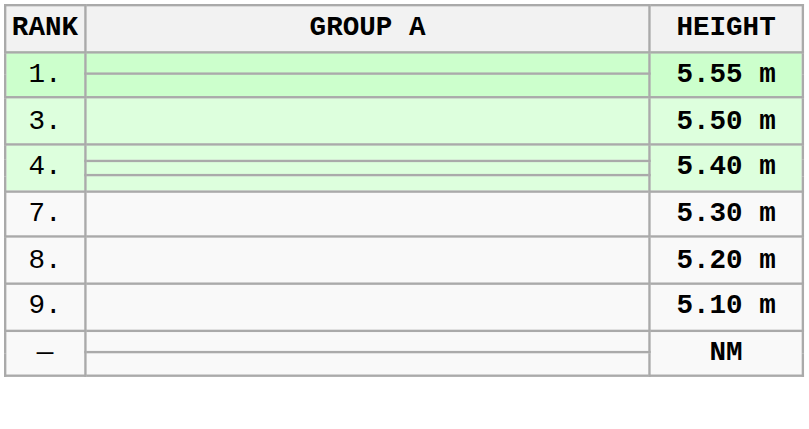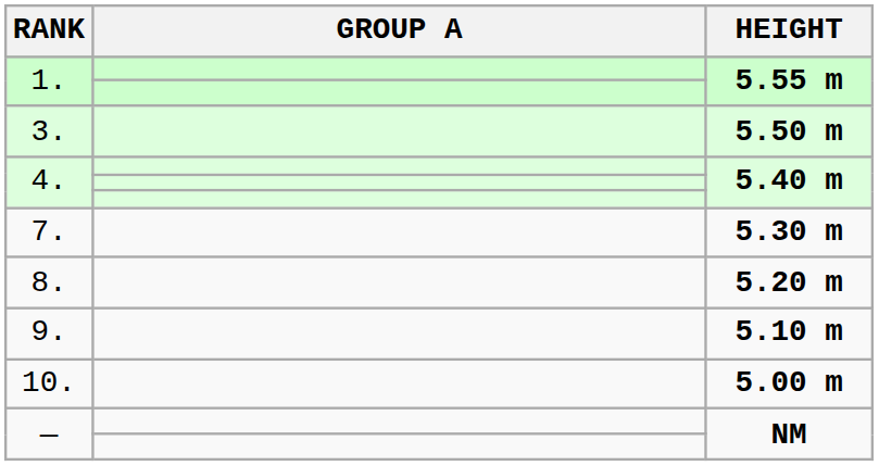 <table class="wikitable" style="border-collapse: collapse; font-size: 90%;">
 <tr>
 <th>RANK</th>
 <th style="width: 20em">GROUP A</th>
 <th style="width: 5em">HEIGHT</th>
 </tr>
 <tr style="background:#ccffcc;">
 <td rowspan=2 align="center">1.</td>
 <td></td>
 <td rowspan=2 align="center"><strong>5.55 m</strong></td>
 </tr>
 <tr style="background:#ccffcc;">
 <td></td>
 </tr>
 <tr style="background:#ddffdd;">
 <td align="center">3.</td>
 <td></td>
 <td align="center"><strong>5.50 m</strong></td>
 </tr>
 <tr style="background:#ddffdd;">
 <td rowspan=3 align="center">4.</td>
 <td></td>
 <td rowspan=3 align="center"><strong>5.40 m</strong></td>
 </tr>
 <tr style="background:#ddffdd;">
 <td></td>
 </tr>
 <tr style="background:#ddffdd;">
 <td></td>
 </tr>
 <tr>
 <td align="center">7.</td>
 <td></td>
 <td align="center"><strong>5.30 m</strong></td>
 </tr>
 <tr>
 <td align="center">8.</td>
 <td></td>
 <td align="center"><strong>5.20 m</strong></td>
 </tr>
 <tr>
 <td align="center">9.</td>
 <td></td>
 <td align="center"><strong>5.10 m</strong></td>
 </tr>
 <tr>
+<td align="center">10.</td>
+<td></td>
+<td align="center"><strong>5.00 m</strong></td>
+</tr>
+<tr>
 <td rowspan=2 align="center">—</td>
 <td></td>
 <td rowspan=2 align="center"><strong>NM</strong></td>
 </tr>
 <tr>
 <td></td>
 </tr>
 </table>
